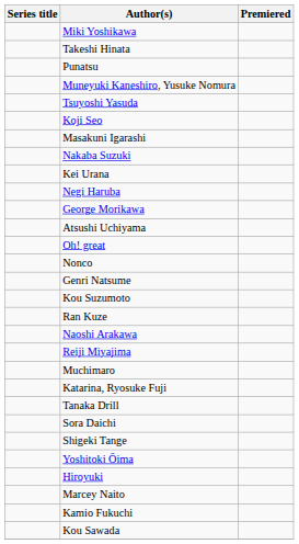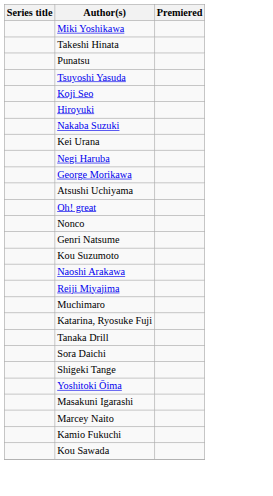 <table class="wikitable sortable">
 <tr>
 <th scope="col">Series title</th>
 <th scope="col">Author(s)</th>
 <th scope="col">Premiered</th>
 </tr>
 <tr>
 <td></td>
 <td><a href='#'>Miki Yoshikawa</a></td>
 <td></td>
 </tr>
 <tr>
 <td></td>
 <td>Takeshi Hinata</td>
 <td></td>
 </tr>
 <tr>
 <td></td>
 <td>Punatsu</td>
 <td></td>
 </tr>
 <tr>
 <td></td>
-<td><a href='#'>Muneyuki Kaneshiro</a>, Yusuke Nomura</td>
-<td></td>
-</tr>
-<tr>
-<td></td>
 <td><a href='#'>Tsuyoshi Yasuda</a></td>
 <td></td>
 </tr>
 <tr>
 <td></td>
 <td><a href='#'>Koji Seo</a></td>
 <td></td>
 </tr>
 <tr>
 <td></td>
-<td>Masakuni Igarashi</td>
+<td><a href='#'>Hiroyuki</a></td>
 <td></td>
 </tr>
 <tr>
 <td></td>
 <td><a href='#'>Nakaba Suzuki</a></td>
 <td></td>
 </tr>
 <tr>
 <td></td>
 <td>Kei Urana</td>
 <td></td>
 </tr>
 <tr>
 <td></td>
 <td><a href='#'>Negi Haruba</a></td>
 <td></td>
 </tr>
 <tr>
 <td></td>
 <td><a href='#'>George Morikawa</a></td>
 <td></td>
 </tr>
 <tr>
 <td></td>
 <td>Atsushi Uchiyama</td>
 <td></td>
 </tr>
 <tr>
 <td></td>
 <td><a href='#'>Oh! great</a></td>
 <td></td>
 </tr>
 <tr>
 <td></td>
 <td>Nonco</td>
 <td></td>
 </tr>
 <tr>
 <td></td>
 <td>Genri Natsume</td>
 <td></td>
 </tr>
 <tr>
 <td></td>
 <td>Kou Suzumoto</td>
 <td></td>
 </tr>
 <tr>
 <td></td>
-<td>Ran Kuze</td>
-<td></td>
-</tr>
-<tr>
-<td></td>
 <td><a href='#'>Naoshi Arakawa</a></td>
 <td></td>
 </tr>
 <tr>
 <td></td>
 <td><a href='#'>Reiji Miyajima</a></td>
 <td></td>
 </tr>
 <tr>
 <td></td>
 <td>Muchimaro</td>
 <td></td>
 </tr>
 <tr>
 <td></td>
 <td>Katarina, Ryosuke Fuji</td>
 <td></td>
 </tr>
 <tr>
 <td></td>
 <td>Tanaka Drill</td>
 <td></td>
 </tr>
 <tr>
 <td></td>
 <td>Sora Daichi</td>
 <td></td>
 </tr>
 <tr>
 <td></td>
 <td>Shigeki Tange</td>
 <td></td>
 </tr>
 <tr>
 <td></td>
 <td><a href='#'>Yoshitoki Ōima</a></td>
 <td></td>
 </tr>
 <tr>
 <td></td>
-<td><a href='#'>Hiroyuki</a></td>
+<td>Masakuni Igarashi</td>
 <td></td>
 </tr>
 <tr>
 <td></td>
 <td>Marcey Naito</td>
 <td></td>
 </tr>
 <tr>
 <td></td>
 <td>Kamio Fukuchi</td>
 <td></td>
 </tr>
 <tr>
 <td></td>
 <td>Kou Sawada</td>
 <td></td>
 </tr>
 <tr>
 </tr>
 </table>
